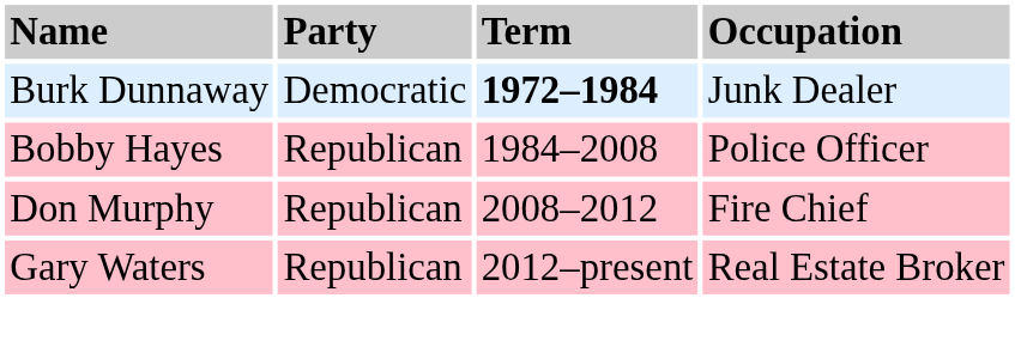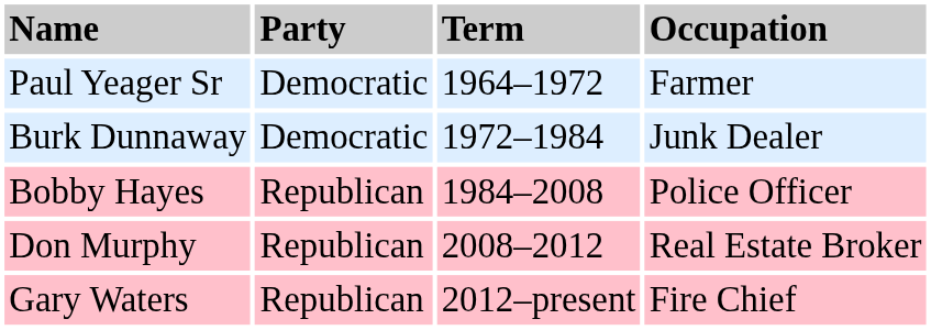 <table border=0 cellpadding=2 cellspacing=2>
 <tr>
 <td bgcolor=#cccccc><strong>Name</strong></td>
 <td bgcolor=#cccccc><strong>Party</strong></td>
 <td bgcolor=#cccccc><strong>Term</strong></td>
 <td bgcolor=#cccccc><strong>Occupation</strong></td>
 </tr>
 <tr>
+<td bgcolor=#DDEEFF>Paul Yeager Sr</td>
+<td bgcolor=#DDEEFF>Democratic</td>
+<td bgcolor=#DDEEFF>1964–1972</td>
+<td bgcolor=#DDEEFF>Farmer</td>
+</tr>
+<tr>
 <td bgcolor=#DDEEFF>Burk Dunnaway</td>
 <td bgcolor=#DDEEFF>Democratic</td>
-<td bgcolor=#DDEEFF><strong>1972–1984</strong></td>
+<td bgcolor=#DDEEFF>1972–1984</td>
 <td bgcolor=#DDEEFF>Junk Dealer</td>
 </tr>
 <tr>
 <td bgcolor=#FFC0CB>Bobby Hayes</td>
 <td bgcolor=#FFC0CB>Republican</td>
 <td bgcolor=#FFC0CB>1984–2008</td>
 <td bgcolor=#FFC0CB>Police Officer</td>
 </tr>
 <tr>
 <td bgcolor=#FFC0CB>Don Murphy</td>
 <td bgcolor=#FFC0CB>Republican</td>
 <td bgcolor=#FFC0CB>2008–2012</td>
-<td bgcolor=#FFC0CB>Fire Chief</td>
+<td bgcolor=#FFC0CB>Real Estate Broker</td>
 </tr>
 <tr>
 <td bgcolor=#FFC0CB>Gary Waters</td>
 <td bgcolor=#FFC0CB>Republican</td>
 <td bgcolor=#FFC0CB>2012–present</td>
-<td bgcolor=#FFC0CB>Real Estate Broker</td>
+<td bgcolor=#FFC0CB>Fire Chief</td>
 </tr>
 <tr>
 </tr>
 </table>
